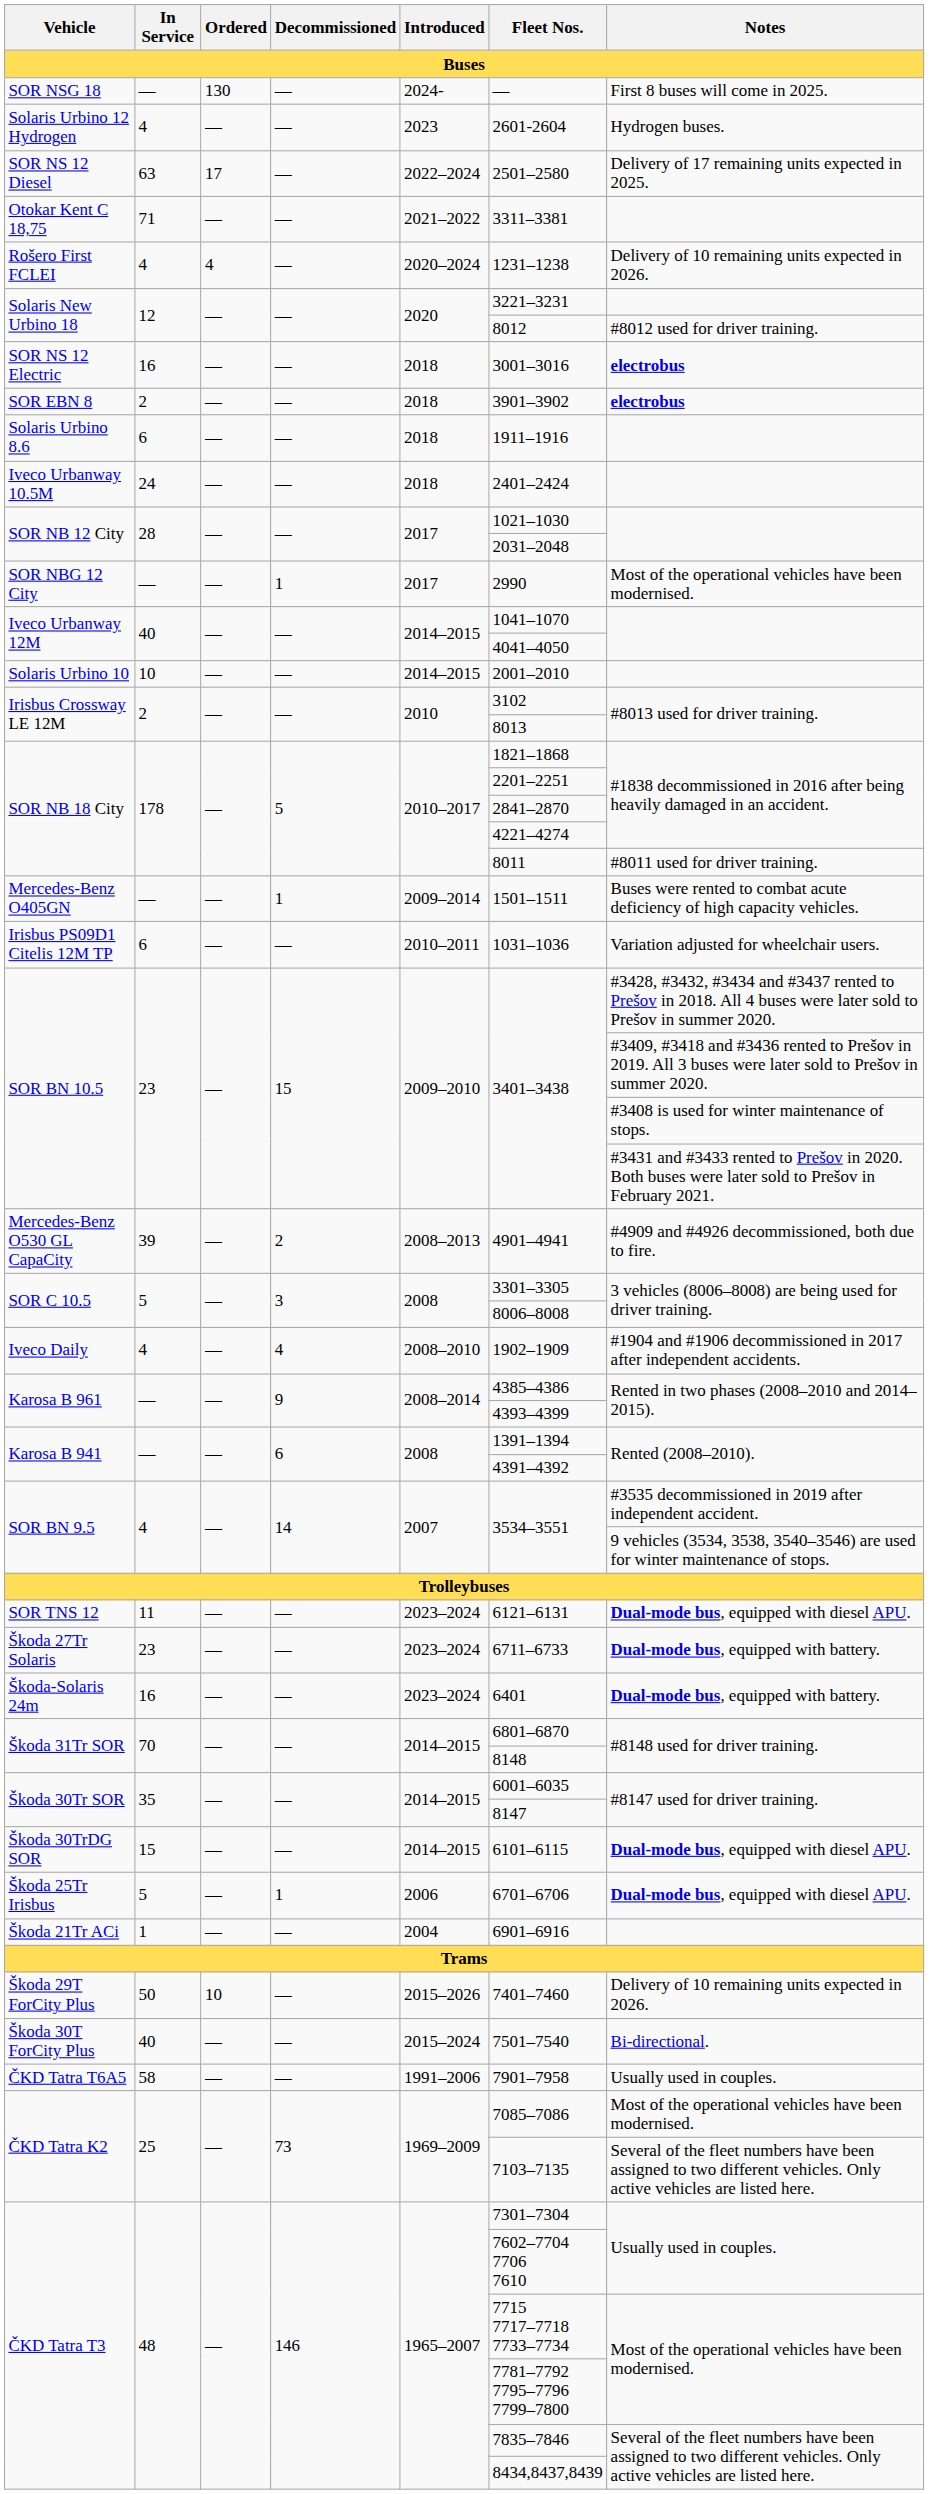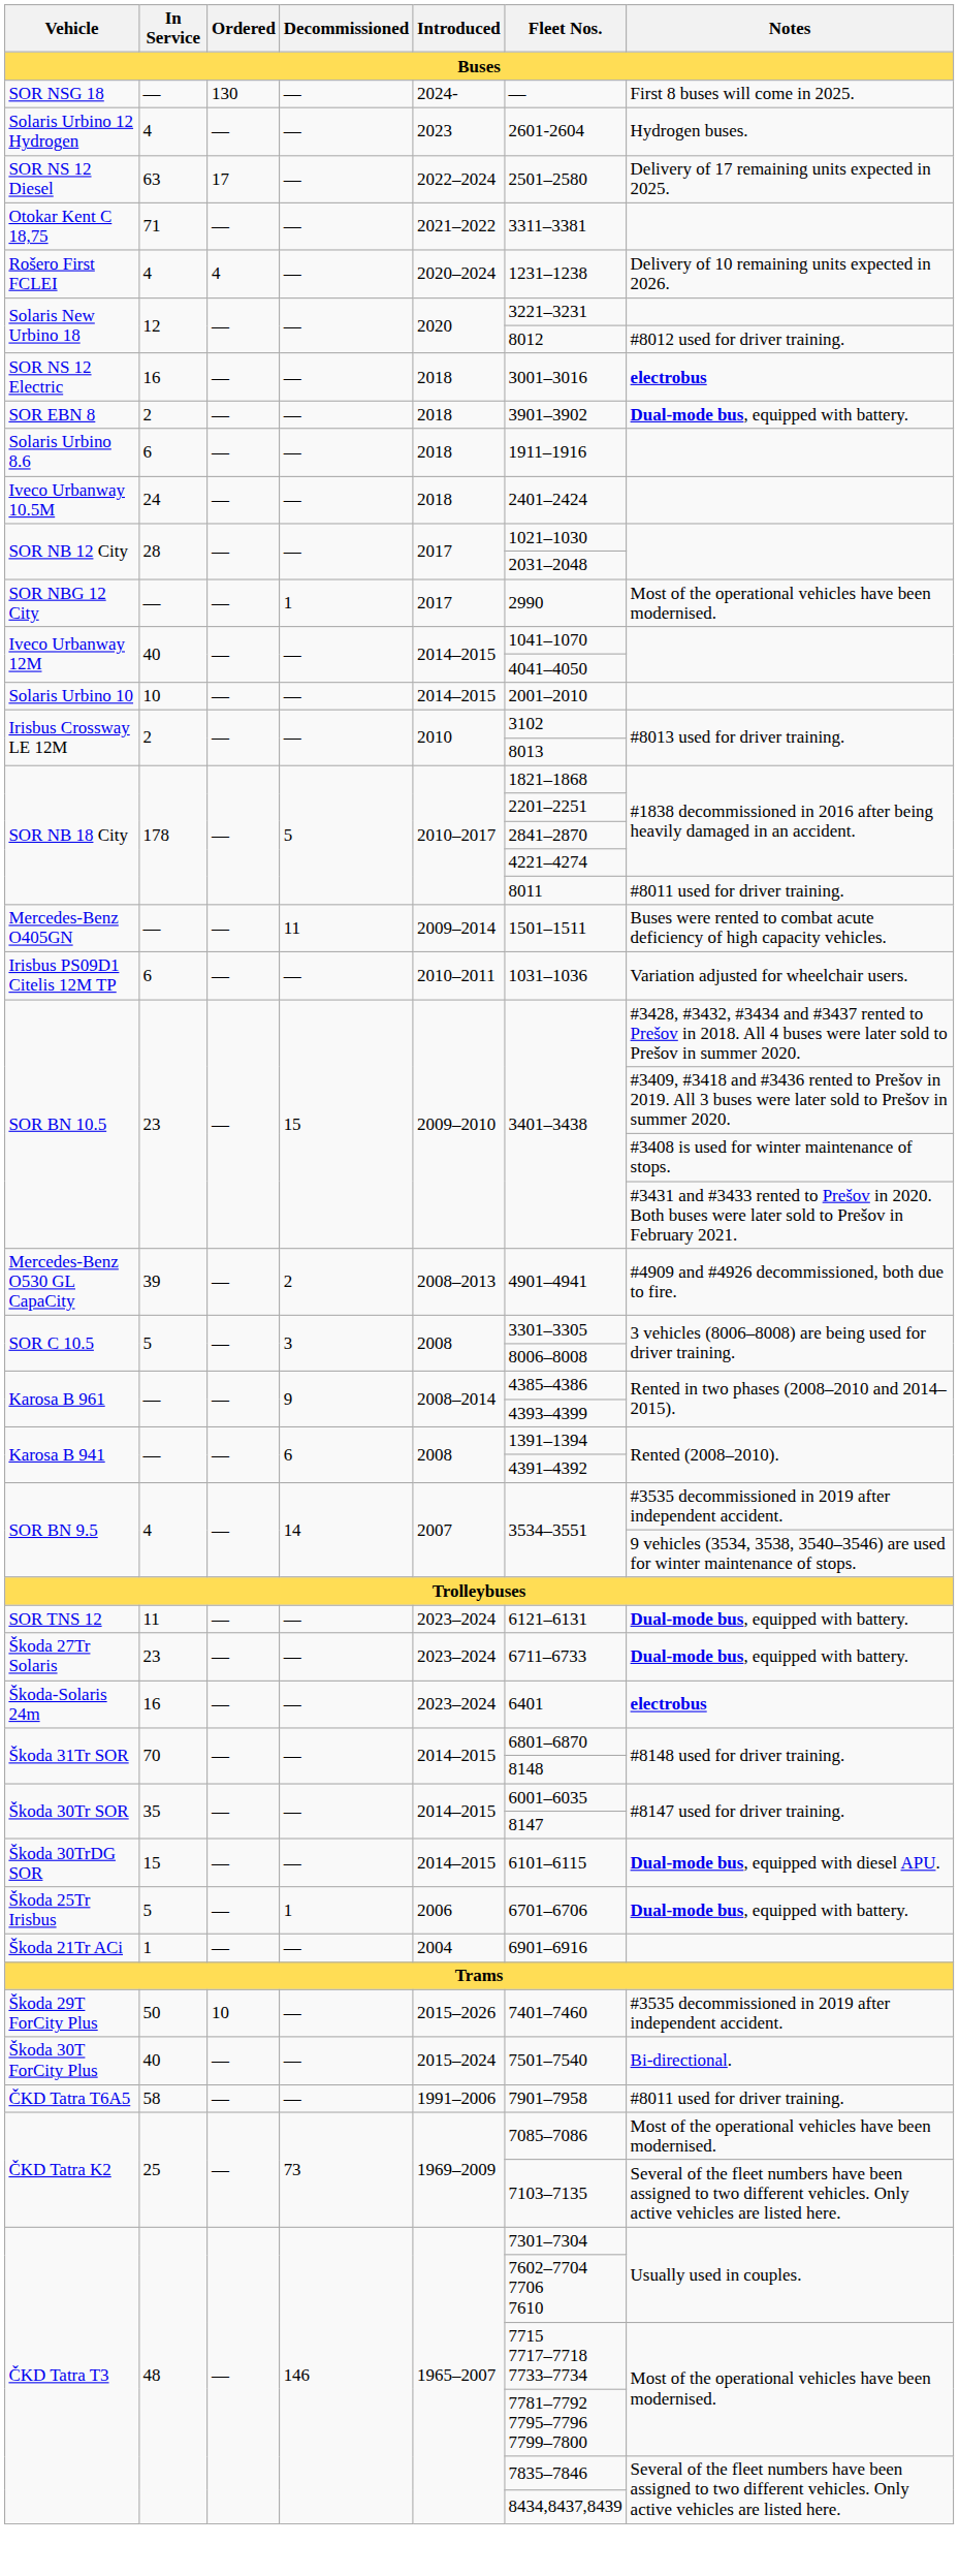 <table class="wikitable">
 <tr>
 <th>Vehicle</th>
 <th>In Service</th>
 <th>Ordered</th>
 <th>Decommissioned</th>
 <th>Introduced</th>
 <th>Fleet Nos.</th>
 <th>Notes</th>
 </tr>
 <tr>
 <th colspan=7 style="background:#FFDD55">Buses</th>
 </tr>
 <tr>
 <td><a href='#'>SOR NSG 18</a></td>
 <td>—</td>
 <td>130</td>
 <td>—</td>
 <td>2024-</td>
 <td>—</td>
 <td>First 8 buses will come in 2025.</td>
 </tr>
 <tr>
 <td><a href='#'>Solaris Urbino 12 Hydrogen</a></td>
 <td>4</td>
 <td>—</td>
 <td>—</td>
 <td>2023</td>
 <td>2601-2604</td>
 <td>Hydrogen buses.</td>
 </tr>
 <tr>
 <td><a href='#'>SOR NS 12 Diesel</a></td>
 <td>63</td>
 <td>17</td>
 <td>—</td>
 <td>2022–2024</td>
 <td>2501–2580</td>
 <td>Delivery of 17 remaining units expected in 2025.</td>
 </tr>
 <tr>
 <td><a href='#'>Otokar Kent C 18,75</a></td>
 <td>71</td>
 <td>—</td>
 <td>—</td>
 <td>2021–2022</td>
 <td>3311–3381</td>
 <td></td>
 </tr>
 <tr>
 <td><a href='#'>Rošero First FCLEI</a></td>
 <td>4</td>
 <td>4</td>
 <td>—</td>
 <td>2020–2024</td>
 <td>1231–1238</td>
 <td>Delivery of 10 remaining units expected in 2026.</td>
 </tr>
 <tr>
 <td rowspan="2"><a href='#'>Solaris New Urbino 18</a></td>
 <td rowspan="2">12</td>
 <td rowspan="2">—</td>
 <td rowspan="2">—</td>
 <td rowspan="2">2020</td>
 <td>3221–3231</td>
 <td></td>
 </tr>
 <tr>
 <td>8012</td>
 <td>#8012 used for driver training.</td>
 </tr>
 <tr>
 <td><a href='#'>SOR NS 12 Electric</a></td>
 <td>16</td>
 <td>—</td>
 <td>—</td>
 <td>2018</td>
 <td>3001–3016</td>
 <td><a href='#'><strong>electrobus</strong></a></td>
 </tr>
 <tr>
 <td><a href='#'>SOR EBN 8</a></td>
 <td>2</td>
 <td>—</td>
 <td>—</td>
 <td>2018</td>
 <td>3901–3902</td>
-<td><a href='#'><strong>electrobus</strong></a></td>
+<td><strong><a href='#'>Dual-mode bus</a></strong>, equipped with battery.</td>
 </tr>
 <tr>
 <td><a href='#'>Solaris Urbino 8.6</a></td>
 <td>6</td>
 <td>—</td>
 <td>—</td>
 <td>2018</td>
 <td>1911–1916</td>
 <td></td>
 </tr>
 <tr>
 <td><a href='#'>Iveco Urbanway 10.5M</a></td>
 <td>24</td>
 <td>—</td>
 <td>—</td>
 <td>2018</td>
 <td>2401–2424</td>
 <td></td>
 </tr>
 <tr>
 <td rowspan="2"><a href='#'>SOR NB 12</a> City</td>
 <td rowspan="2">28</td>
 <td rowspan="2">—</td>
 <td rowspan="2">—</td>
 <td rowspan="2">2017</td>
 <td>1021–1030</td>
 <td rowspan="2"></td>
 </tr>
 <tr>
 <td>2031–2048</td>
 </tr>
 <tr>
 <td><a href='#'>SOR NBG 12 City</a></td>
 <td>—</td>
 <td>—</td>
 <td>1</td>
 <td>2017</td>
 <td>2990</td>
 <td>Most of the operational vehicles have been modernised.</td>
 </tr>
 <tr>
 <td rowspan="2"><a href='#'>Iveco Urbanway 12M</a></td>
 <td rowspan="2">40</td>
 <td rowspan="2">—</td>
 <td rowspan="2">—</td>
 <td rowspan="2">2014–2015</td>
 <td>1041–1070</td>
 <td rowspan="2"></td>
 </tr>
 <tr>
 <td>4041–4050</td>
 </tr>
 <tr>
 <td><a href='#'>Solaris Urbino 10</a></td>
 <td>10</td>
 <td>—</td>
 <td>—</td>
 <td>2014–2015</td>
 <td>2001–2010</td>
 <td></td>
 </tr>
 <tr>
 <td rowspan="2"><a href='#'>Irisbus Crossway</a> LE 12M</td>
 <td rowspan="2">2</td>
 <td rowspan="2">—</td>
 <td rowspan="2">—</td>
 <td rowspan="2">2010</td>
 <td>3102</td>
 <td rowspan="2">#8013 used for driver training.</td>
 </tr>
 <tr>
 <td>8013</td>
 </tr>
 <tr>
 <td rowspan="5"><a href='#'>SOR NB 18</a> City</td>
 <td rowspan="5">178</td>
 <td rowspan="5">—</td>
 <td rowspan="5">5</td>
 <td rowspan="5">2010–2017</td>
 <td>1821–1868</td>
 <td rowspan="4">#1838 decommissioned in 2016 after being heavily damaged in an accident.</td>
 </tr>
 <tr>
 <td>2201–2251</td>
 </tr>
 <tr>
 <td>2841–2870</td>
 </tr>
 <tr>
 <td>4221–4274</td>
 </tr>
 <tr>
 <td>8011</td>
 <td>#8011 used for driver training.</td>
 </tr>
 <tr>
 <td><a href='#'>Mercedes-Benz O405GN</a></td>
 <td>—</td>
 <td>—</td>
-<td>1</td>
+<td>11</td>
 <td>2009–2014</td>
 <td>1501–1511</td>
 <td>Buses were rented to combat acute deficiency of high capacity vehicles.</td>
 </tr>
 <tr>
 <td><a href='#'>Irisbus PS09D1 Citelis 12M TP</a></td>
 <td>6</td>
 <td>—</td>
 <td>—</td>
 <td>2010–2011</td>
 <td>1031–1036</td>
 <td>Variation adjusted for wheelchair users.</td>
 </tr>
 <tr>
 <td rowspan="4"><a href='#'>SOR BN 10.5</a></td>
 <td rowspan="4">23</td>
 <td rowspan="4">—</td>
 <td rowspan="4">15</td>
 <td rowspan="4">2009–2010</td>
 <td rowspan="4">3401–3438</td>
 <td>#3428, #3432, #3434 and #3437 rented to <a href='#'>Prešov</a> in 2018. All 4 buses were later sold to Prešov in summer 2020.</td>
 </tr>
 <tr>
 <td>#3409, #3418 and #3436 rented to Prešov in 2019. All 3 buses were later sold to Prešov in summer 2020.</td>
 </tr>
 <tr>
 <td>#3408 is used for winter maintenance of stops.</td>
 </tr>
 <tr>
 <td>#3431 and #3433 rented to <a href='#'>Prešov</a> in 2020. Both buses were later sold to Prešov in February 2021.</td>
 </tr>
 <tr>
 <td><a href='#'>Mercedes-Benz O530 GL CapaCity</a></td>
 <td>39</td>
 <td>—</td>
 <td>2</td>
 <td>2008–2013</td>
 <td>4901–4941</td>
 <td>#4909 and #4926 decommissioned, both due to fire.</td>
 </tr>
 <tr>
 <td rowspan="2"><a href='#'>SOR C 10.5</a></td>
 <td rowspan="2">5</td>
 <td rowspan="2">—</td>
 <td rowspan="2">3</td>
 <td rowspan="2">2008</td>
 <td>3301–3305</td>
 <td rowspan="2">3 vehicles (8006–8008) are being used for driver training.</td>
 </tr>
 <tr>
 <td>8006–8008</td>
 </tr>
 <tr>
-<td><a href='#'>Iveco Daily</a></td>
-<td>4</td>
-<td>—</td>
-<td>4</td>
-<td>2008–2010</td>
-<td>1902–1909</td>
-<td>#1904 and #1906 decommissioned in 2017 after independent accidents.</td>
-</tr>
-<tr>
 <td rowspan="2"><a href='#'>Karosa B 961</a></td>
 <td rowspan="2">—</td>
 <td rowspan="2">—</td>
 <td rowspan="2">9</td>
 <td rowspan="2">2008–2014</td>
 <td>4385–4386</td>
 <td rowspan="2">Rented in two phases (2008–2010 and 2014–2015).</td>
 </tr>
 <tr>
 <td>4393–4399</td>
 </tr>
 <tr>
 <td rowspan="2"><a href='#'>Karosa B 941</a></td>
 <td rowspan="2">—</td>
 <td rowspan="2">—</td>
 <td rowspan="2">6</td>
 <td rowspan="2">2008</td>
 <td>1391–1394</td>
 <td rowspan="2">Rented (2008–2010).</td>
 </tr>
 <tr>
 <td>4391–4392</td>
 </tr>
 <tr>
 <td rowspan="2"><a href='#'>SOR BN 9.5</a></td>
 <td rowspan="2">4</td>
 <td rowspan="2">—</td>
 <td rowspan="2">14</td>
 <td rowspan="2">2007</td>
 <td rowspan="2">3534–3551</td>
 <td>#3535 decommissioned in 2019 after independent accident.</td>
 </tr>
 <tr>
 <td>9 vehicles (3534, 3538, 3540–3546) are used for winter maintenance of stops.</td>
 </tr>
 <tr>
 <th colspan=7 style="background:#FFDD55">Trolleybuses</th>
 </tr>
 <tr>
 <td><a href='#'>SOR TNS 12</a></td>
 <td>11</td>
 <td>—</td>
 <td>—</td>
 <td>2023–2024</td>
 <td>6121–6131</td>
-<td><strong><a href='#'>Dual-mode bus</a></strong>, equipped with diesel <a href='#'>APU</a>.</td>
+<td><strong><a href='#'>Dual-mode bus</a></strong>, equipped with battery.</td>
 </tr>
 <tr>
 <td><a href='#'>Škoda 27Tr Solaris</a></td>
 <td>23</td>
 <td>—</td>
 <td>—</td>
 <td>2023–2024</td>
 <td>6711–6733</td>
 <td><strong><a href='#'>Dual-mode bus</a></strong>, equipped with battery.</td>
 </tr>
 <tr>
 <td><a href='#'>Škoda-Solaris 24m</a></td>
 <td>16</td>
 <td>—</td>
 <td>—</td>
 <td>2023–2024</td>
 <td>6401</td>
-<td><strong><a href='#'>Dual-mode bus</a></strong>, equipped with battery.</td>
+<td><a href='#'><strong>electrobus</strong></a></td>
 </tr>
 <tr>
 <td rowspan="2"><a href='#'>Škoda 31Tr SOR</a></td>
 <td rowspan="2">70</td>
 <td rowspan="2">—</td>
 <td rowspan="2">—</td>
 <td rowspan="2">2014–2015</td>
 <td>6801–6870</td>
 <td rowspan="2">#8148 used for driver training.</td>
 </tr>
 <tr>
 <td>8148</td>
 </tr>
 <tr>
 <td rowspan="2"><a href='#'>Škoda 30Tr SOR</a></td>
 <td rowspan="2">35</td>
 <td rowspan="2">—</td>
 <td rowspan="2">—</td>
 <td rowspan="2">2014–2015</td>
 <td>6001–6035</td>
 <td rowspan="2">#8147 used for driver training.</td>
 </tr>
 <tr>
 <td>8147</td>
 </tr>
 <tr>
 <td><a href='#'>Škoda 30TrDG SOR</a></td>
 <td>15</td>
 <td>—</td>
 <td>—</td>
 <td>2014–2015</td>
 <td>6101–6115</td>
 <td><strong><a href='#'>Dual-mode bus</a></strong>, equipped with diesel <a href='#'>APU</a>.</td>
 </tr>
 <tr>
 <td><a href='#'>Škoda 25Tr Irisbus</a></td>
 <td>5</td>
 <td>—</td>
 <td>1</td>
 <td>2006</td>
 <td>6701–6706</td>
-<td><strong><a href='#'>Dual-mode bus</a></strong>, equipped with diesel <a href='#'>APU</a>.</td>
+<td><strong><a href='#'>Dual-mode bus</a></strong>, equipped with battery.</td>
 </tr>
 <tr>
 <td><a href='#'>Škoda 21Tr ACi</a></td>
 <td>1</td>
 <td>—</td>
 <td>—</td>
 <td>2004</td>
 <td>6901–6916</td>
 <td></td>
 </tr>
 <tr>
 <th colspan=7 style="background:#FFDD55">Trams</th>
 </tr>
 <tr>
 <td><a href='#'>Škoda 29T ForCity Plus</a></td>
 <td>50</td>
 <td>10</td>
 <td>—</td>
 <td>2015–2026</td>
 <td>7401–7460</td>
-<td>Delivery of 10 remaining units expected in 2026.</td>
+<td>#3535 decommissioned in 2019 after independent accident.</td>
 </tr>
 <tr>
 <td><a href='#'>Škoda 30T ForCity Plus</a></td>
 <td>40</td>
 <td>—</td>
 <td>—</td>
 <td>2015–2024</td>
 <td>7501–7540</td>
 <td><a href='#'>Bi-directional</a>.</td>
 </tr>
 <tr>
 <td><a href='#'>ČKD Tatra T6A5</a></td>
 <td>58</td>
 <td>—</td>
 <td>—</td>
 <td>1991–2006</td>
 <td>7901–7958</td>
-<td>Usually used in couples.</td>
+<td>#8011 used for driver training.</td>
 </tr>
 <tr>
 <td rowspan="2"><a href='#'>ČKD Tatra K2</a></td>
 <td rowspan="2">25</td>
 <td rowspan="2">—</td>
 <td rowspan="2">73</td>
 <td rowspan="2">1969–2009</td>
 <td>7085–7086</td>
 <td>Most of the operational vehicles have been modernised.</td>
 </tr>
 <tr>
 <td>7103–7135</td>
 <td>Several of the fleet numbers have been assigned to two different vehicles. Only active vehicles are listed here.</td>
 </tr>
 <tr>
 <td rowspan="6"><a href='#'>ČKD Tatra T3</a></td>
 <td rowspan="6">48</td>
 <td rowspan="6">—</td>
 <td rowspan="6">146</td>
 <td rowspan="6">1965–2007</td>
 <td>7301–7304</td>
 <td rowspan="2">Usually used in couples.</td>
 </tr>
 <tr>
 <td>7602–7704<br>7706<br>7610</td>
 </tr>
 <tr>
 <td>7715<br>7717–7718<br>7733–7734</td>
 <td rowspan="2">Most of the operational vehicles have been modernised.</td>
 </tr>
 <tr>
 <td>7781–7792<br>7795–7796<br>7799–7800</td>
 </tr>
 <tr>
 <td>7835–7846</td>
 <td rowspan="2">Several of the fleet numbers have been assigned to two different vehicles. Only active vehicles are listed here.</td>
 </tr>
 <tr>
 <td>8434,8437,8439</td>
 </tr>
 </table>
